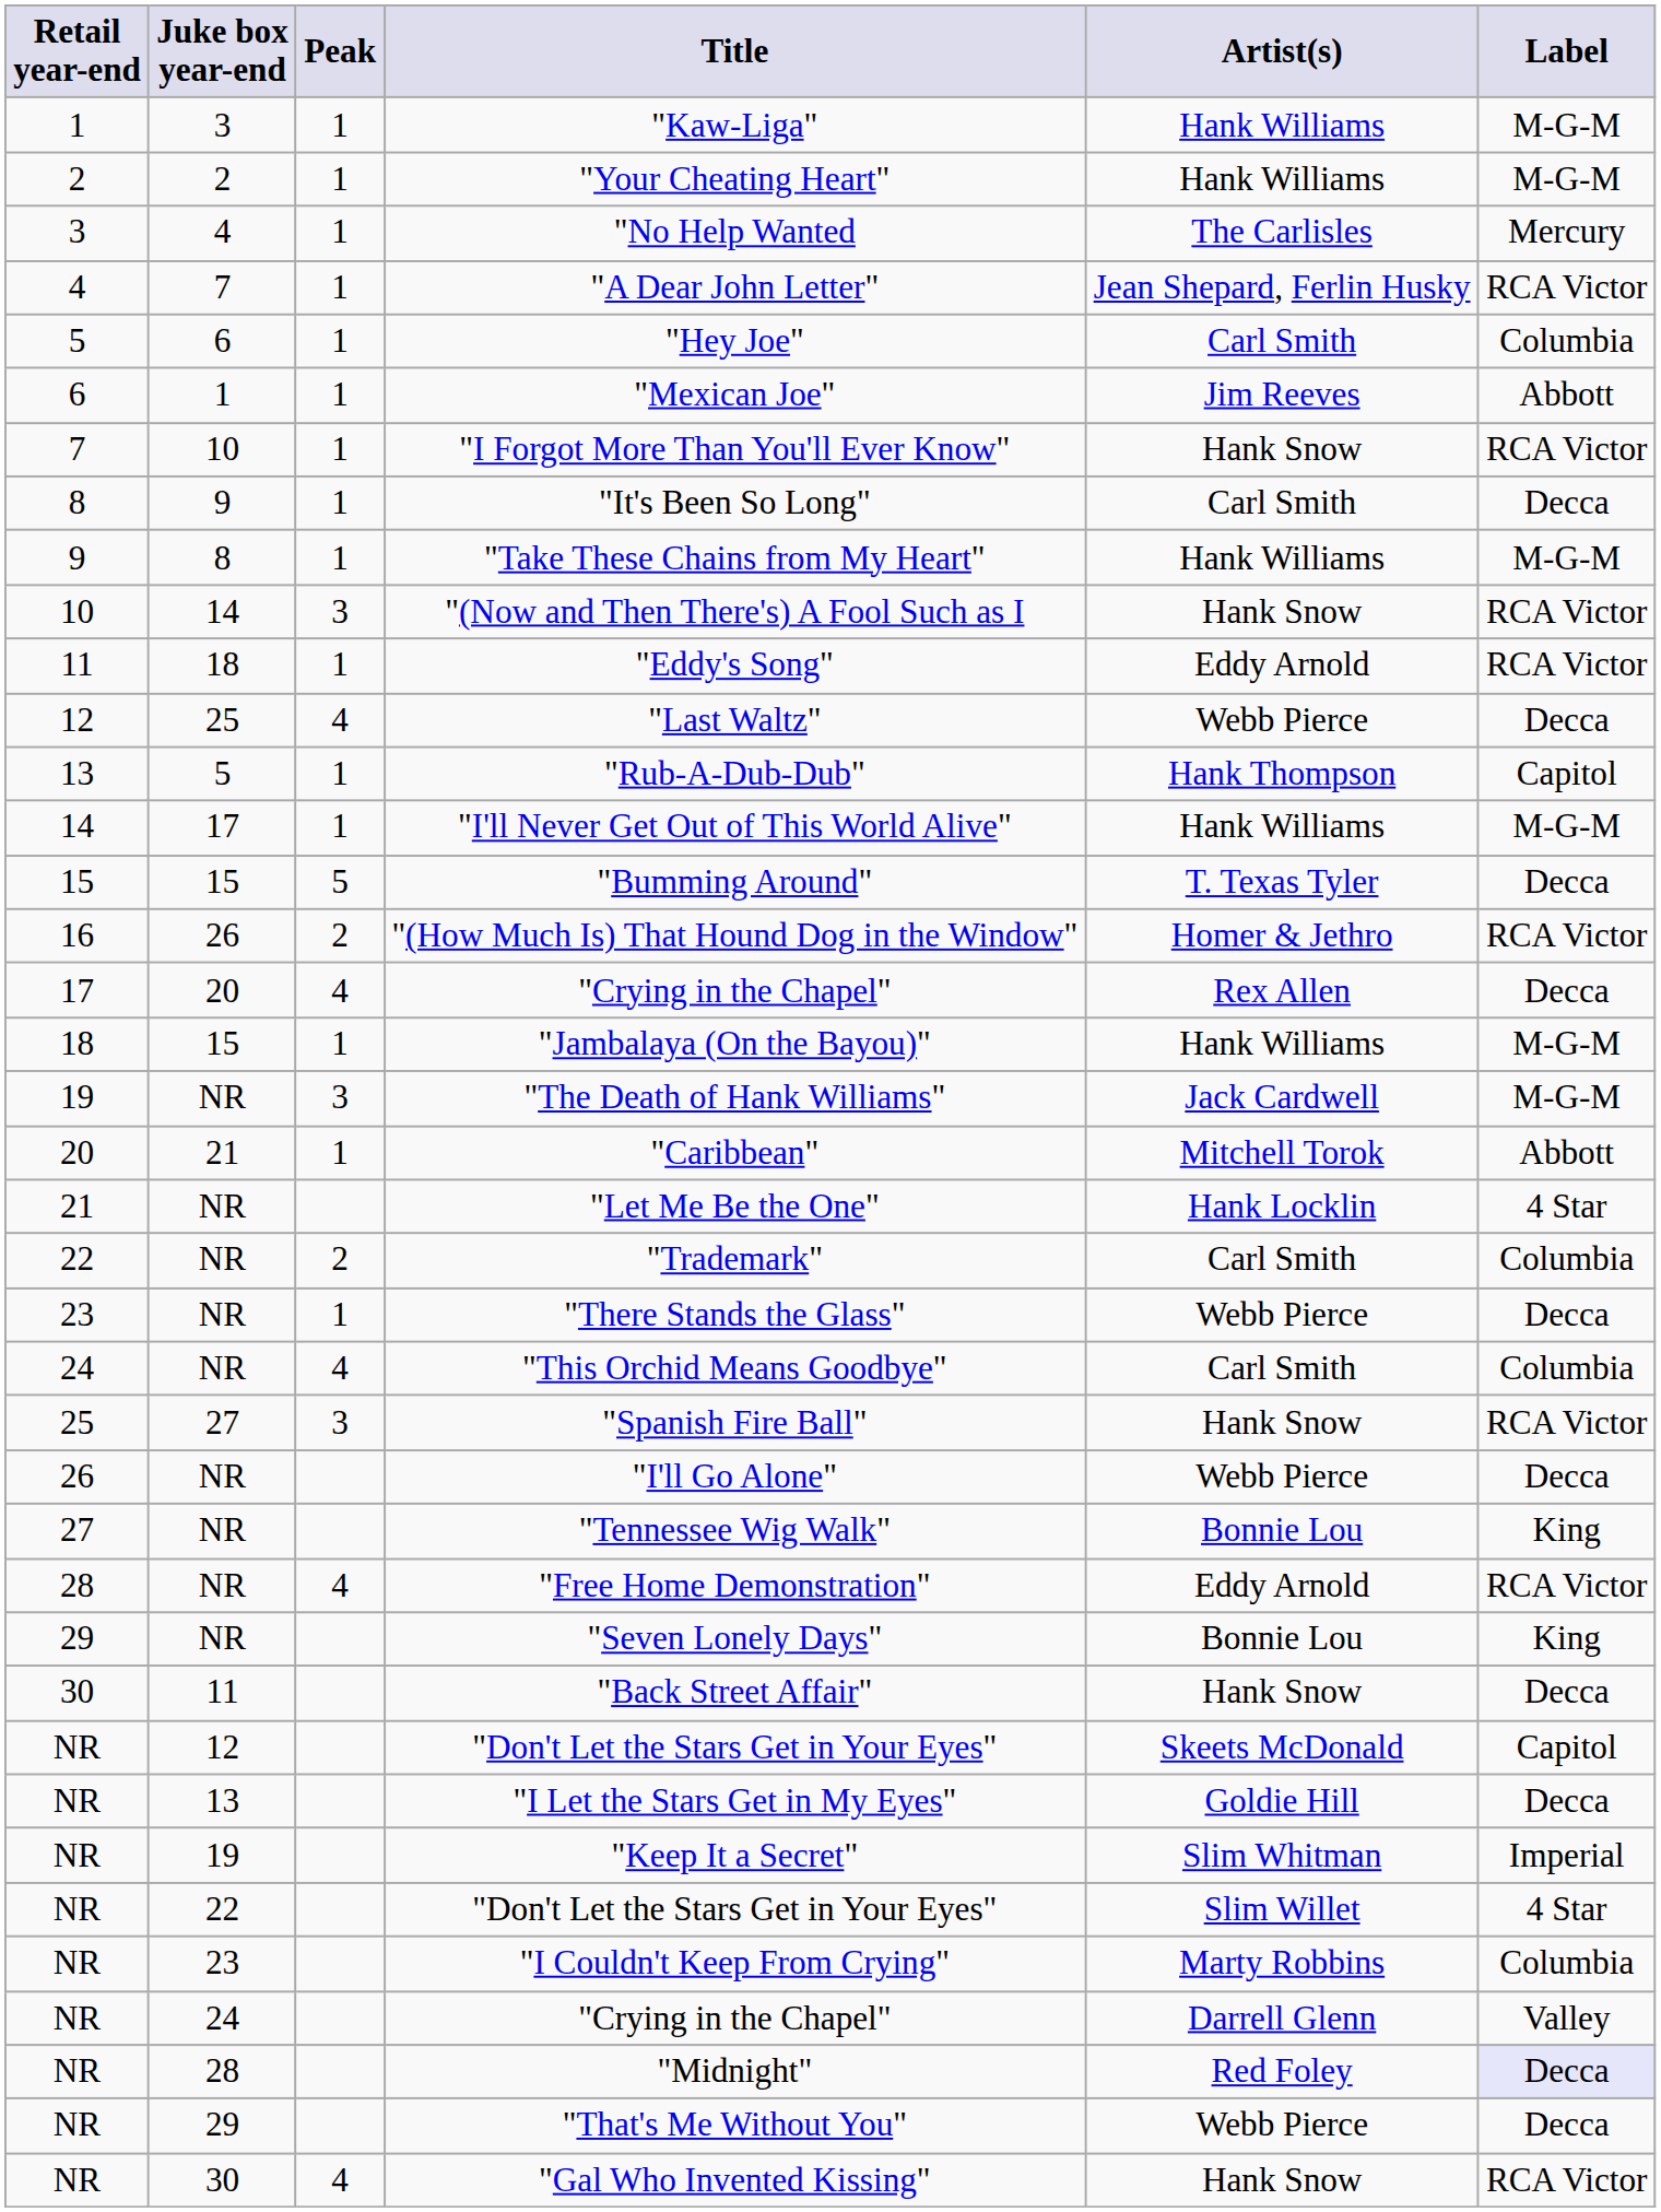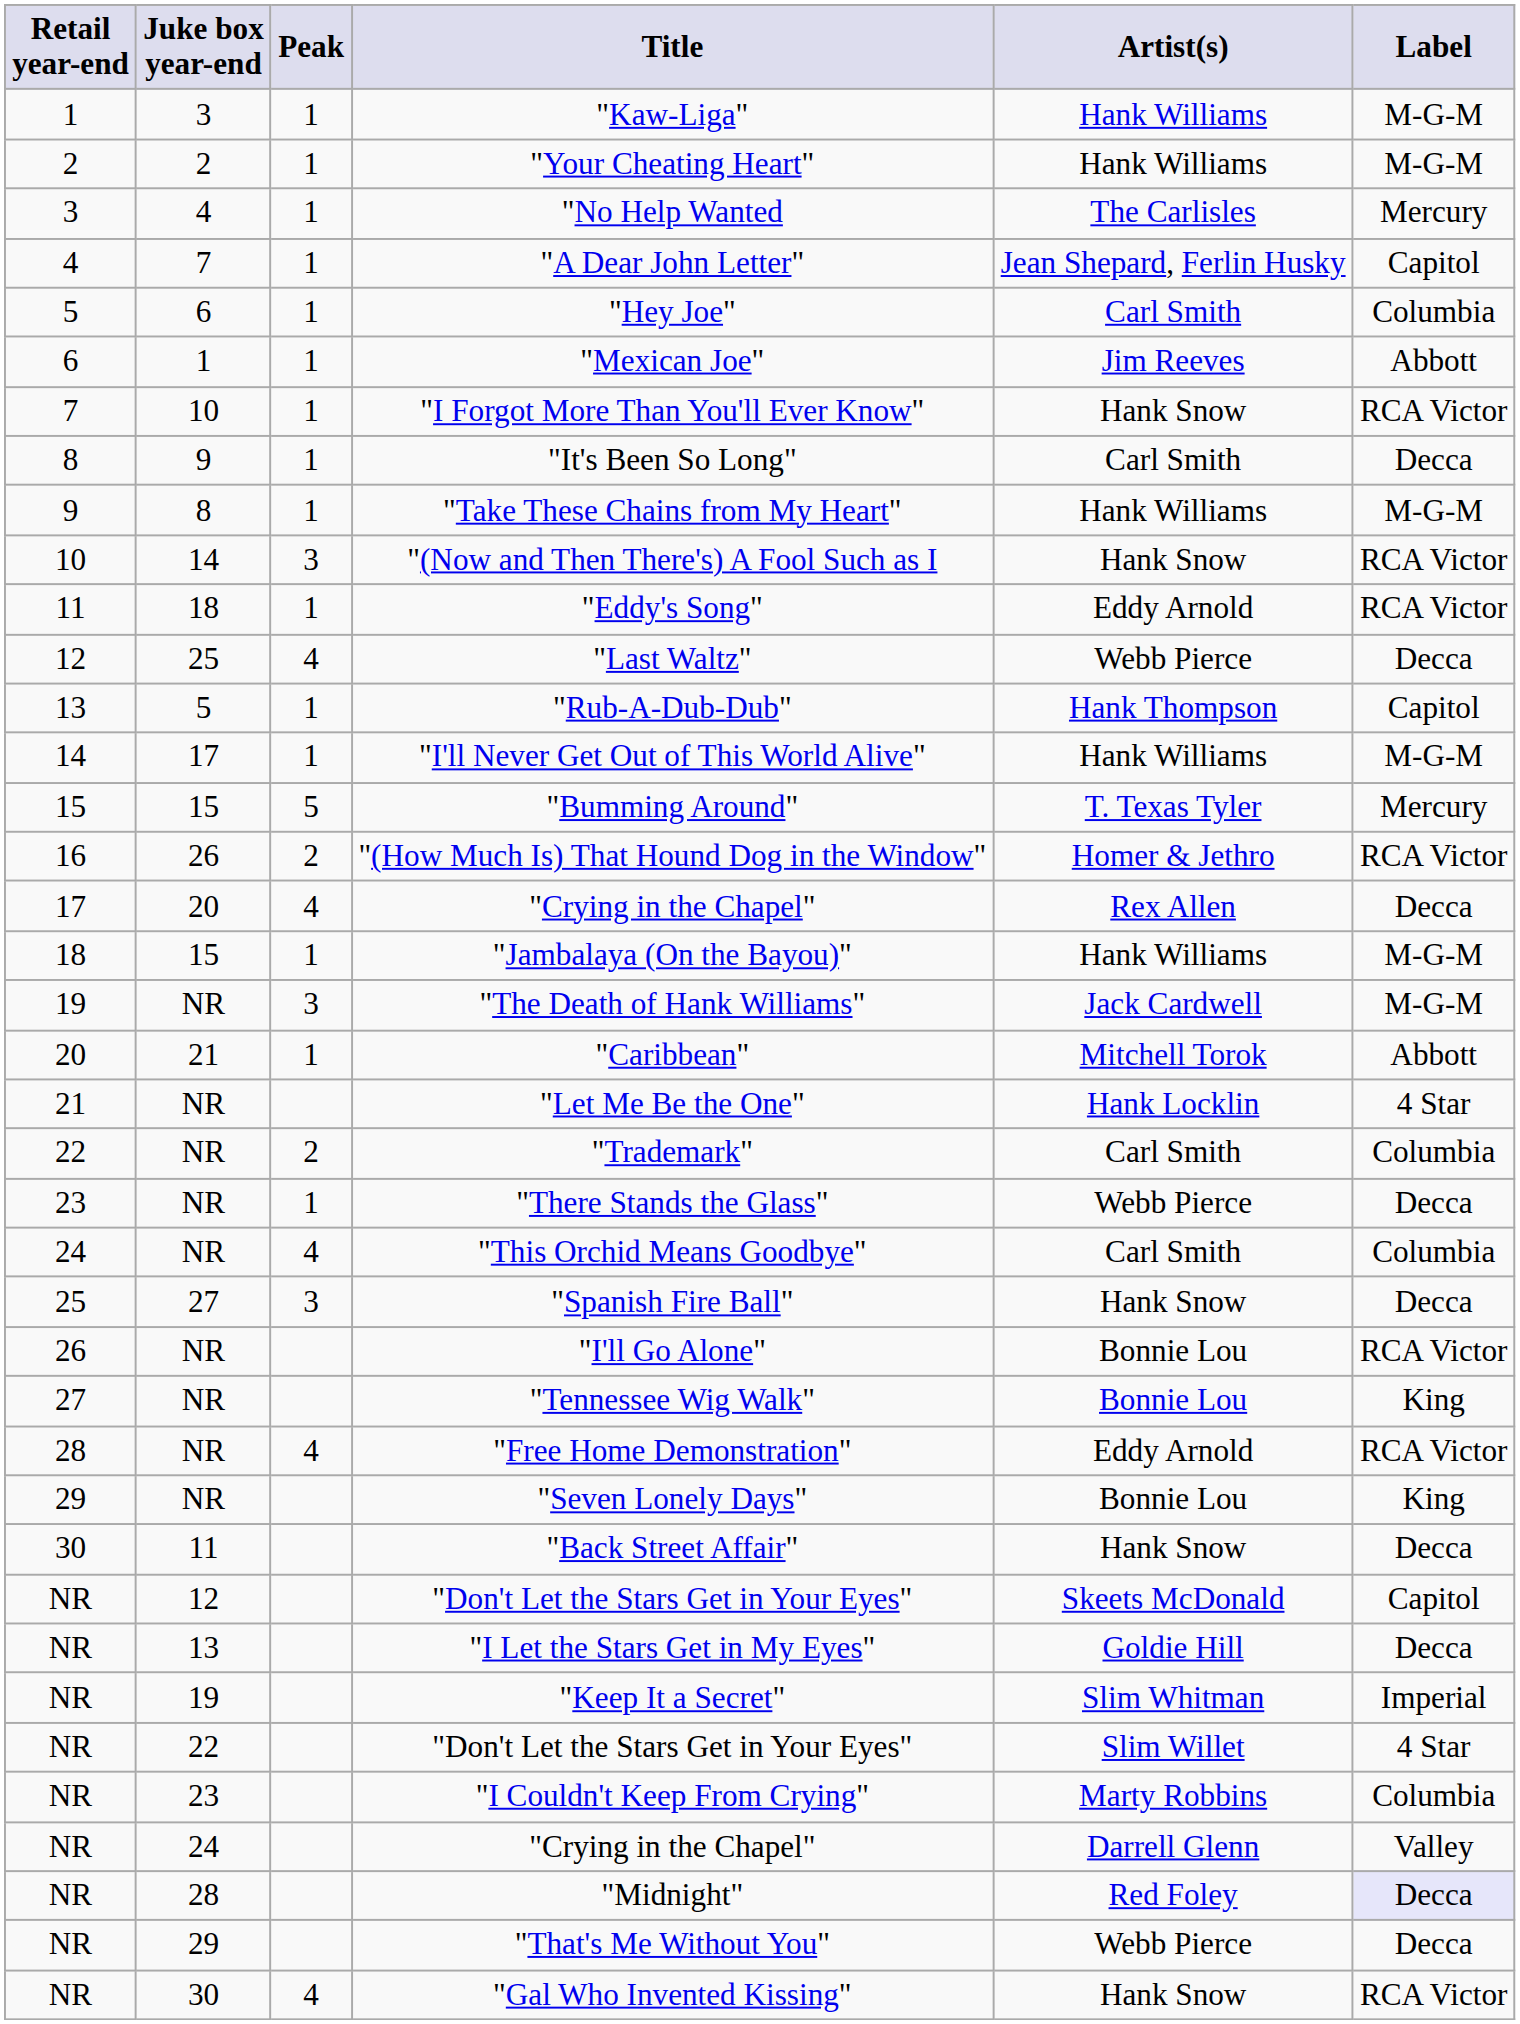 <table class="wikitable sortable" style="text-align: center">
 <tr>
 <th scope="col" style="background:#dde;">Retail<br>year-end</th>
 <th scope="col" style="background:#dde;">Juke box<br>year-end</th>
 <th scope="col" style="background:#dde;">Peak</th>
 <th scope="col" style="background:#dde;">Title</th>
 <th scope="col" style="background:#dde;">Artist(s)</th>
 <th scope="col" style="background:#dde;">Label</th>
 </tr>
 <tr>
 <td>1</td>
 <td>3</td>
 <td>1</td>
 <td>"<a href='#'>Kaw-Liga</a>"</td>
 <td><a href='#'>Hank Williams</a></td>
 <td>M-G-M</td>
 </tr>
 <tr>
 <td>2</td>
 <td>2</td>
 <td>1</td>
 <td>"<a href='#'>Your Cheating Heart</a>"</td>
 <td>Hank Williams</td>
 <td>M-G-M</td>
 </tr>
 <tr>
 <td>3</td>
 <td>4</td>
 <td>1</td>
 <td>"<a href='#'>No Help Wanted</a></td>
 <td><a href='#'>The Carlisles</a></td>
 <td>Mercury</td>
 </tr>
 <tr>
 <td>4</td>
 <td>7</td>
 <td>1</td>
 <td>"<a href='#'>A Dear John Letter</a>"</td>
 <td><a href='#'>Jean Shepard</a>, <a href='#'>Ferlin Husky</a></td>
-<td>RCA Victor</td>
+<td>Capitol</td>
 </tr>
 <tr>
 <td>5</td>
 <td>6</td>
 <td>1</td>
 <td>"<a href='#'>Hey Joe</a>"</td>
 <td><a href='#'>Carl Smith</a></td>
 <td>Columbia</td>
 </tr>
 <tr>
 <td>6</td>
 <td>1</td>
 <td>1</td>
 <td>"<a href='#'>Mexican Joe</a>"</td>
 <td><a href='#'>Jim Reeves</a></td>
 <td>Abbott</td>
 </tr>
 <tr>
 <td>7</td>
 <td>10</td>
 <td>1</td>
 <td>"<a href='#'>I Forgot More Than You'll Ever Know</a>"</td>
 <td>Hank Snow</td>
 <td>RCA Victor</td>
 </tr>
 <tr>
 <td>8</td>
 <td>9</td>
 <td>1</td>
 <td>"It's Been So Long"</td>
 <td>Carl Smith</td>
 <td>Decca</td>
 </tr>
 <tr>
 <td>9</td>
 <td>8</td>
 <td>1</td>
 <td>"<a href='#'>Take These Chains from My Heart</a>"</td>
 <td>Hank Williams</td>
 <td>M-G-M</td>
 </tr>
 <tr>
 <td>10</td>
 <td>14</td>
 <td>3</td>
 <td>"<a href='#'>(Now and Then There's) A Fool Such as I</a></td>
 <td>Hank Snow</td>
 <td>RCA Victor</td>
 </tr>
 <tr>
 <td>11</td>
 <td>18</td>
 <td>1</td>
 <td>"<a href='#'>Eddy's Song</a>"</td>
 <td>Eddy Arnold</td>
 <td>RCA Victor</td>
 </tr>
 <tr>
 <td>12</td>
 <td>25</td>
 <td>4</td>
 <td>"<a href='#'>Last Waltz</a>"</td>
 <td>Webb Pierce</td>
 <td>Decca</td>
 </tr>
 <tr>
 <td>13</td>
 <td>5</td>
 <td>1</td>
 <td>"<a href='#'>Rub-A-Dub-Dub</a>"</td>
 <td><a href='#'>Hank Thompson</a></td>
 <td>Capitol</td>
 </tr>
 <tr>
 <td>14</td>
 <td>17</td>
 <td>1</td>
 <td>"<a href='#'>I'll Never Get Out of This World Alive</a>"</td>
 <td>Hank Williams</td>
 <td>M-G-M</td>
 </tr>
 <tr>
 <td>15</td>
 <td>15</td>
 <td>5</td>
 <td>"<a href='#'>Bumming Around</a>"</td>
 <td><a href='#'>T. Texas Tyler</a></td>
-<td>Decca</td>
+<td>Mercury</td>
 </tr>
 <tr>
 <td>16</td>
 <td>26</td>
 <td>2</td>
 <td>"<a href='#'>(How Much Is) That Hound Dog in the Window</a>"</td>
 <td><a href='#'>Homer & Jethro</a></td>
 <td>RCA Victor</td>
 </tr>
 <tr>
 <td>17</td>
 <td>20</td>
 <td>4</td>
 <td>"<a href='#'>Crying in the Chapel</a>"</td>
 <td><a href='#'>Rex Allen</a></td>
 <td>Decca</td>
 </tr>
 <tr>
 <td>18</td>
 <td>15</td>
 <td>1</td>
 <td>"<a href='#'>Jambalaya (On the Bayou)</a>"</td>
 <td>Hank Williams</td>
 <td>M-G-M</td>
 </tr>
 <tr>
 <td>19</td>
 <td>NR</td>
 <td>3</td>
 <td>"<a href='#'>The Death of Hank Williams</a>"</td>
 <td><a href='#'>Jack Cardwell</a></td>
 <td>M-G-M</td>
 </tr>
 <tr>
 <td>20</td>
 <td>21</td>
 <td>1</td>
 <td>"<a href='#'>Caribbean</a>"</td>
 <td><a href='#'>Mitchell Torok</a></td>
 <td>Abbott</td>
 </tr>
 <tr>
 <td>21</td>
 <td>NR</td>
 <td></td>
 <td>"<a href='#'>Let Me Be the One</a>"</td>
 <td><a href='#'>Hank Locklin</a></td>
 <td>4 Star</td>
 </tr>
 <tr>
 <td>22</td>
 <td>NR</td>
 <td>2</td>
 <td>"<a href='#'>Trademark</a>"</td>
 <td>Carl Smith</td>
 <td>Columbia</td>
 </tr>
 <tr>
 <td>23</td>
 <td>NR</td>
 <td>1</td>
 <td>"<a href='#'>There Stands the Glass</a>"</td>
 <td>Webb Pierce</td>
 <td>Decca</td>
 </tr>
 <tr>
 <td>24</td>
 <td>NR</td>
 <td>4</td>
 <td>"<a href='#'>This Orchid Means Goodbye</a>"</td>
 <td>Carl Smith</td>
 <td>Columbia</td>
 </tr>
 <tr>
 <td>25</td>
 <td>27</td>
 <td>3</td>
 <td>"<a href='#'>Spanish Fire Ball</a>"</td>
 <td>Hank Snow</td>
-<td>RCA Victor</td>
+<td>Decca</td>
 </tr>
 <tr>
 <td>26</td>
 <td>NR</td>
 <td></td>
 <td>"<a href='#'>I'll Go Alone</a>"</td>
-<td>Webb Pierce</td>
-<td>Decca</td>
+<td>Bonnie Lou</td>
+<td>RCA Victor</td>
 </tr>
 <tr>
 <td>27</td>
 <td>NR</td>
 <td></td>
 <td>"<a href='#'>Tennessee Wig Walk</a>"</td>
 <td><a href='#'>Bonnie Lou</a></td>
 <td>King</td>
 </tr>
 <tr>
 <td>28</td>
 <td>NR</td>
 <td>4</td>
 <td>"<a href='#'>Free Home Demonstration</a>"</td>
 <td>Eddy Arnold</td>
 <td>RCA Victor</td>
 </tr>
 <tr>
 <td>29</td>
 <td>NR</td>
 <td></td>
 <td>"<a href='#'>Seven Lonely Days</a>"</td>
 <td>Bonnie Lou</td>
 <td>King</td>
 </tr>
 <tr>
 <td>30</td>
 <td>11</td>
 <td></td>
 <td>"<a href='#'>Back Street Affair</a>"</td>
 <td>Hank Snow</td>
 <td>Decca</td>
 </tr>
 <tr>
 <td>NR</td>
 <td>12</td>
 <td></td>
 <td>"<a href='#'>Don't Let the Stars Get in Your Eyes</a>"</td>
 <td><a href='#'>Skeets McDonald</a></td>
 <td>Capitol</td>
 </tr>
 <tr>
 <td>NR</td>
 <td>13</td>
 <td></td>
 <td>"<a href='#'>I Let the Stars Get in My Eyes</a>"</td>
 <td><a href='#'>Goldie Hill</a></td>
 <td>Decca</td>
 </tr>
 <tr>
 <td>NR</td>
 <td>19</td>
 <td></td>
 <td>"<a href='#'>Keep It a Secret</a>"</td>
 <td><a href='#'>Slim Whitman</a></td>
 <td>Imperial</td>
 </tr>
 <tr>
 <td>NR</td>
 <td>22</td>
 <td></td>
 <td>"Don't Let the Stars Get in Your Eyes"</td>
 <td><a href='#'>Slim Willet</a></td>
 <td>4 Star</td>
 </tr>
 <tr>
 <td>NR</td>
 <td>23</td>
 <td></td>
 <td>"<a href='#'>I Couldn't Keep From Crying</a>"</td>
 <td><a href='#'>Marty Robbins</a></td>
 <td>Columbia</td>
 </tr>
 <tr>
 <td>NR</td>
 <td>24</td>
 <td></td>
 <td>"Crying in the Chapel"</td>
 <td><a href='#'>Darrell Glenn</a></td>
 <td>Valley</td>
 </tr>
 <tr>
 <td>NR</td>
 <td>28</td>
 <td></td>
 <td>"Midnight"</td>
 <td><a href='#'>Red Foley</a></td>
 <td style="background: lavender;">Decca</td>
 </tr>
 <tr>
 <td>NR</td>
 <td>29</td>
 <td></td>
 <td>"<a href='#'>That's Me Without You</a>"</td>
 <td>Webb Pierce</td>
 <td>Decca</td>
 </tr>
 <tr>
 <td>NR</td>
 <td>30</td>
 <td>4</td>
 <td>"<a href='#'>Gal Who Invented Kissing</a>"</td>
 <td>Hank Snow</td>
 <td>RCA Victor</td>
 </tr>
 </table>
